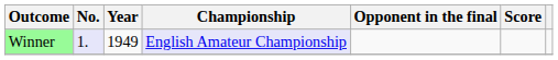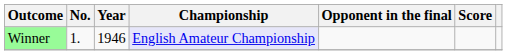 <table class="wikitable">
 <tr>
 <th scope=col>Outcome</th>
 <th scope=col>No.</th>
 <th scope=col>Year</th>
 <th scope=col>Championship</th>
 <th scope=col>Opponent in the final</th>
 <th scope=col>Score</th>
 <th scope="col" align="center" class=unsortable></th>
 </tr>
 <tr>
 <td style="background:#98FB98">Winner</td>
-<td style="background: lavender;">1.</td>
-<td>1949</td>
+<td>1.</td>
+<td>1946</td>
 <td style="background: lavender;"><a href='#'>English Amateur Championship</a></td>
 <td></td>
 <td align="center"></td>
 <td align="center"></td>
 </tr>
 <tr>
 </tr>
 </table>
